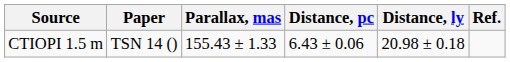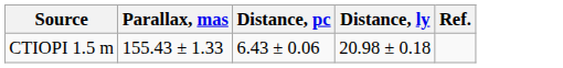 <table class="wikitable">
 <tr>
 <th>Source</th>
-<th>Paper</th>
 <th>Parallax, <a href='#'>mas</a></th>
 <th>Distance, <a href='#'>pc</a></th>
 <th>Distance, <a href='#'>ly</a></th>
 <th>Ref.</th>
 </tr>
 <tr>
 <td><abbr>CTIOPI</abbr> 1.5 m</td>
-<td><abbr>TSN</abbr> 14 ()</td>
 <td>155.43 ± 1.33</td>
 <td>6.43 ± 0.06</td>
 <td>20.98 ± 0.18</td>
 <td></td>
 </tr>
 </table>
